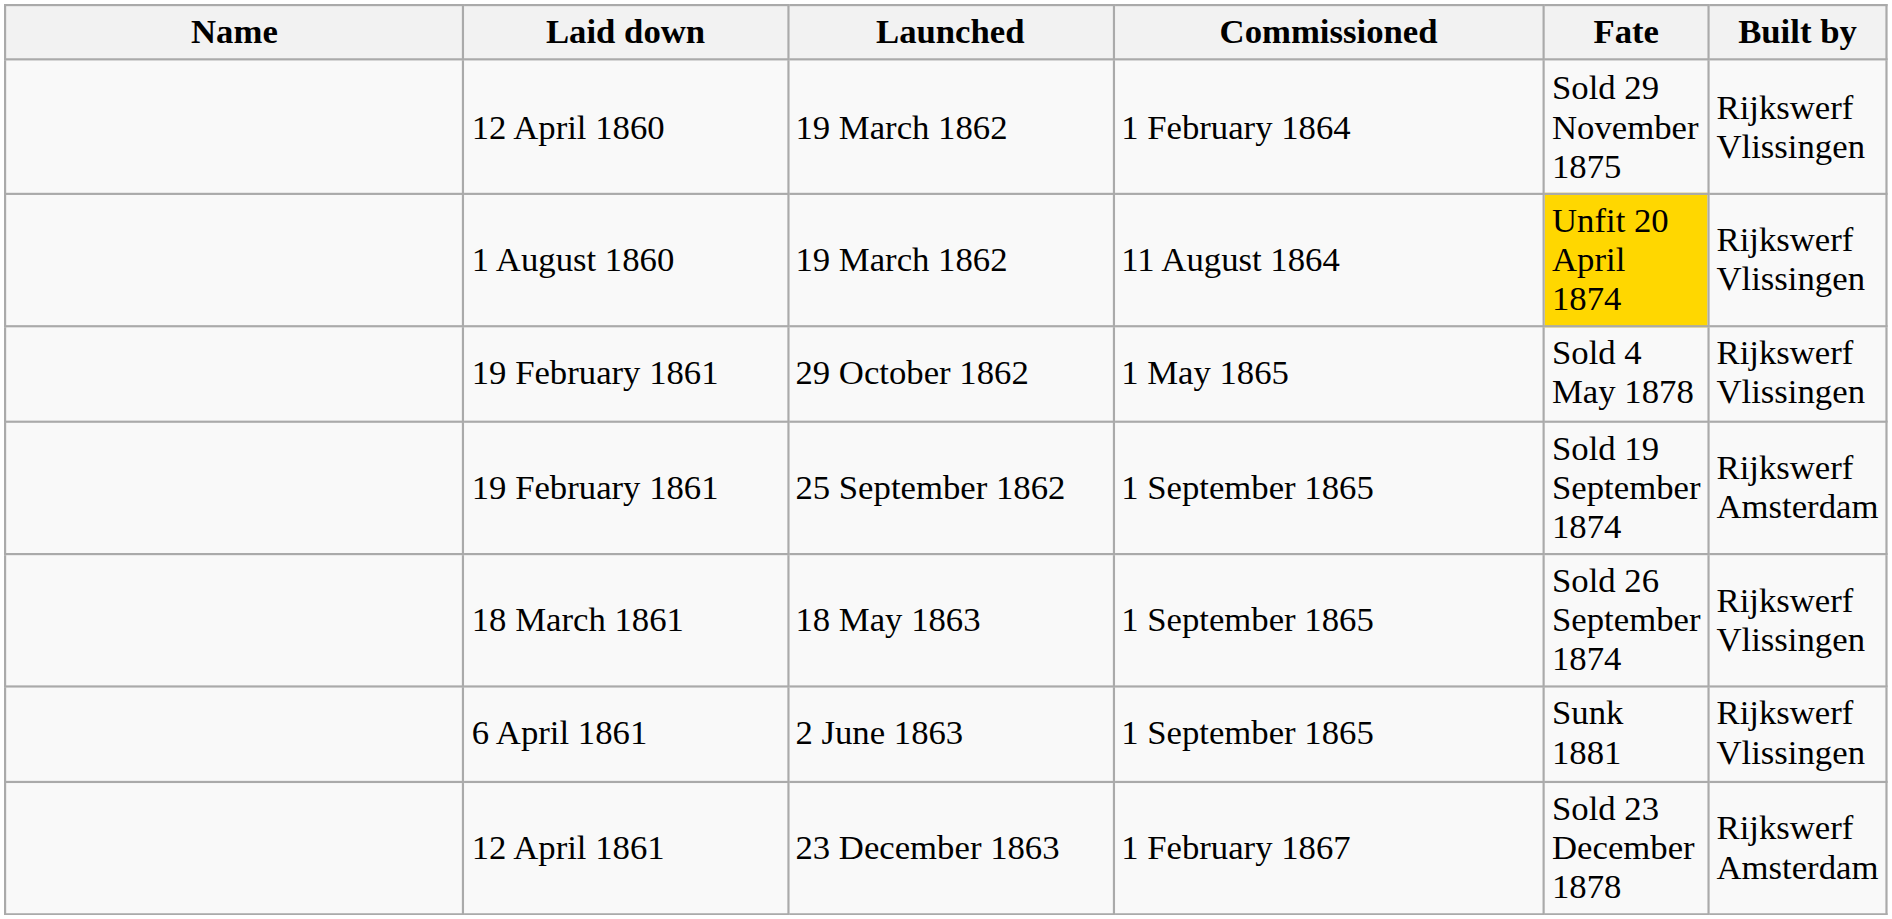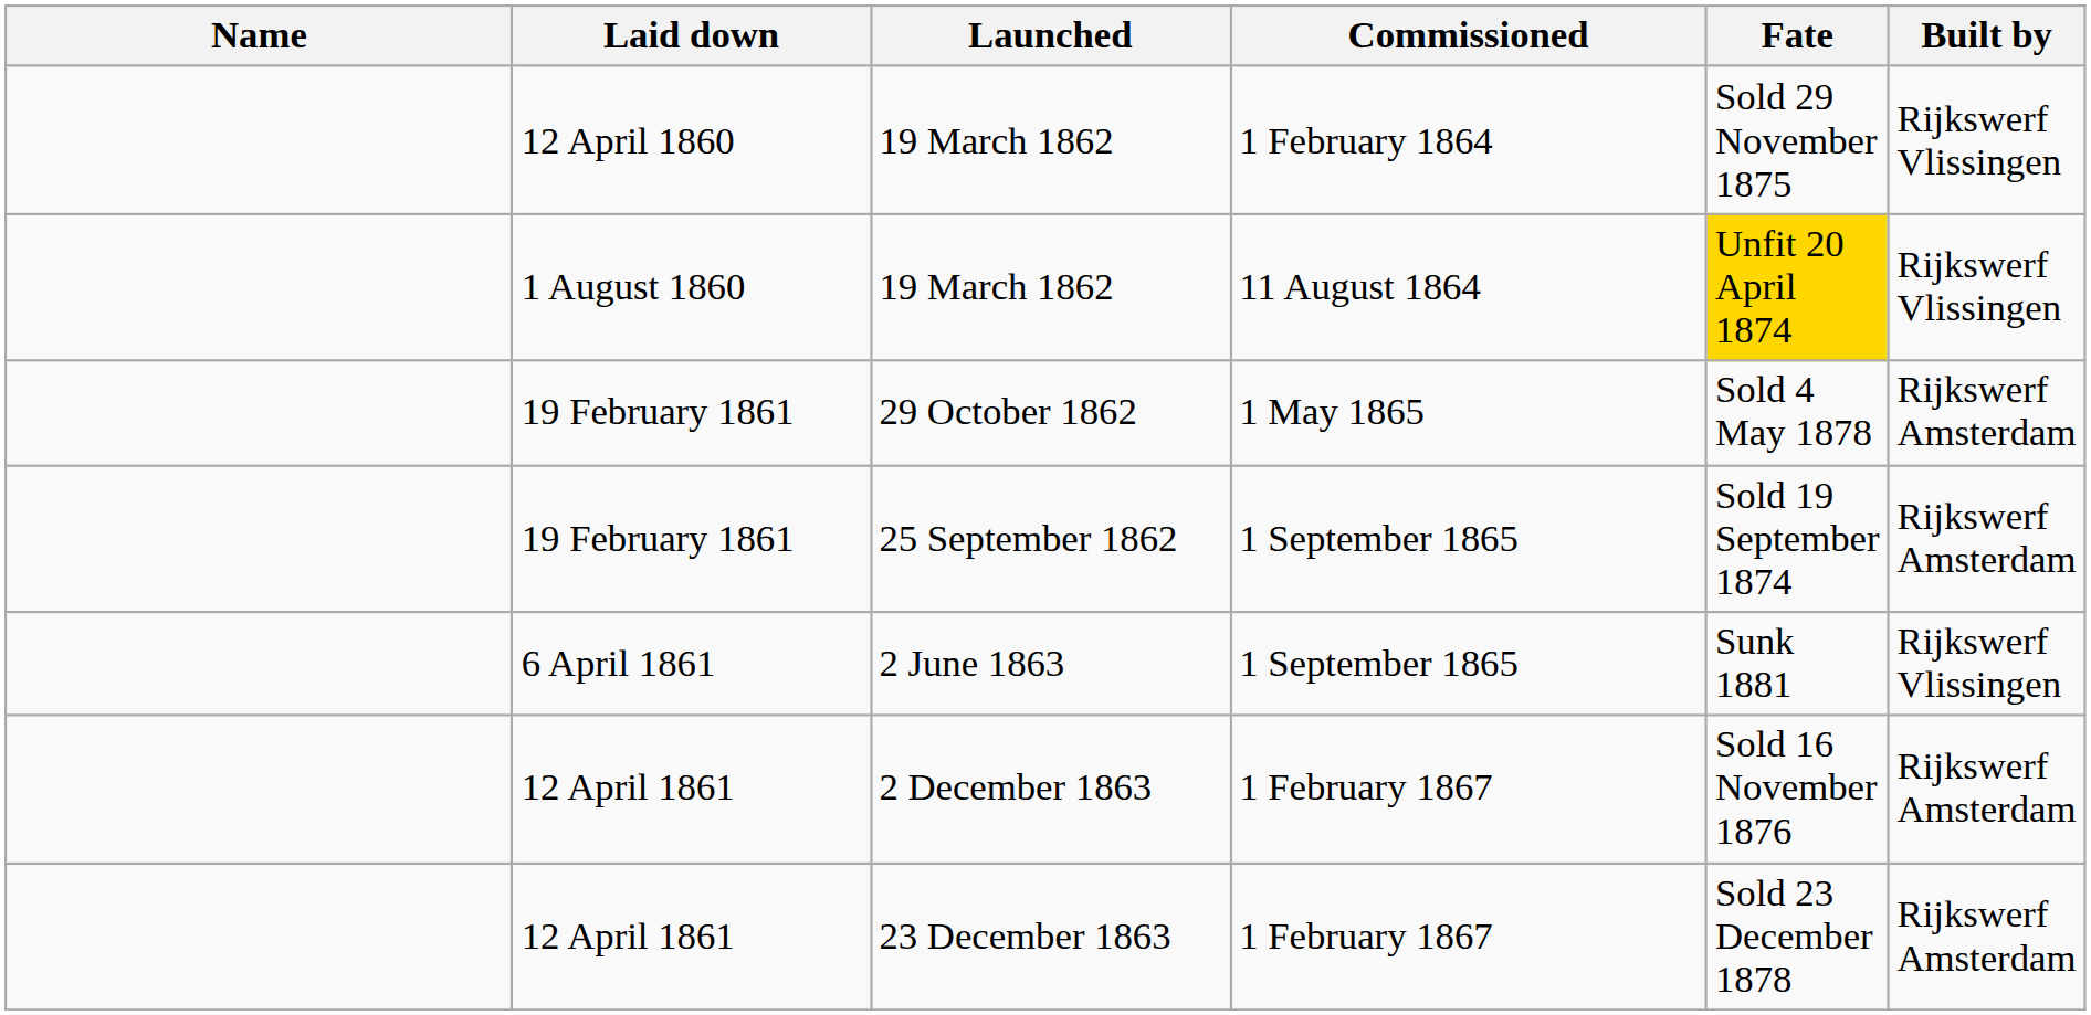 <table class="wikitable">
 <tr>
 <th width="220">Name</th>
 <th width="150">Laid down</th>
 <th width="150">Launched</th>
 <th width="200">Commissioned</th>
 <th>Fate</th>
 <th>Built by</th>
 </tr>
 <tr>
 <td></td>
 <td>12 April 1860</td>
 <td>19 March 1862</td>
 <td>1 February 1864</td>
 <td>Sold 29 November 1875</td>
 <td>Rijkswerf Vlissingen</td>
 </tr>
 <tr>
 <td></td>
 <td>1 August 1860</td>
 <td>19 March 1862</td>
 <td>11 August 1864</td>
 <td style="background: gold;">Unfit 20 April 1874</td>
 <td>Rijkswerf Vlissingen</td>
 </tr>
 <tr>
 <td></td>
 <td>19 February 1861</td>
 <td>29 October 1862</td>
 <td>1 May 1865</td>
 <td>Sold 4 May 1878</td>
-<td>Rijkswerf Vlissingen</td>
+<td>Rijkswerf Amsterdam</td>
 </tr>
 <tr>
 <td></td>
 <td>19 February 1861</td>
 <td>25 September 1862</td>
 <td>1 September 1865</td>
 <td>Sold 19 September 1874</td>
 <td>Rijkswerf Amsterdam</td>
-</tr>
-<tr>
-<td></td>
-<td>18 March 1861</td>
-<td>18 May 1863</td>
-<td>1 September 1865</td>
-<td>Sold 26 September 1874</td>
-<td>Rijkswerf Vlissingen</td>
 </tr>
 <tr>
 <td></td>
 <td>6 April 1861</td>
 <td>2 June 1863</td>
 <td>1 September 1865</td>
 <td>Sunk 1881</td>
 <td>Rijkswerf Vlissingen</td>
 </tr>
 <tr>
 <td></td>
 <td>12 April 1861</td>
+<td>2 December 1863</td>
+<td>1 February 1867</td>
+<td>Sold 16 November 1876</td>
+<td>Rijkswerf Amsterdam</td>
+</tr>
+<tr>
+<td></td>
+<td>12 April 1861</td>
 <td>23 December 1863</td>
 <td>1 February 1867</td>
 <td>Sold 23 December 1878</td>
 <td>Rijkswerf Amsterdam</td>
 </tr>
 </table>
